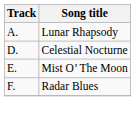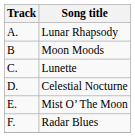 <table class="wikitable">
 <tr>
 <th>Track</th>
 <th>Song title</th>
 </tr>
 <tr>
 <td>A.</td>
 <td>Lunar Rhapsody</td>
+</tr>
+<tr>
+<td>B</td>
+<td>Moon Moods</td>
+</tr>
+<tr>
+<td>C.</td>
+<td>Lunette</td>
 </tr>
 <tr>
 <td>D.</td>
 <td>Celestial Nocturne</td>
 </tr>
 <tr>
 <td>E.</td>
 <td>Mist O’ The Moon</td>
 </tr>
 <tr>
 <td>F.</td>
 <td>Radar Blues</td>
 </tr>
 <tr>
 </tr>
 </table>
